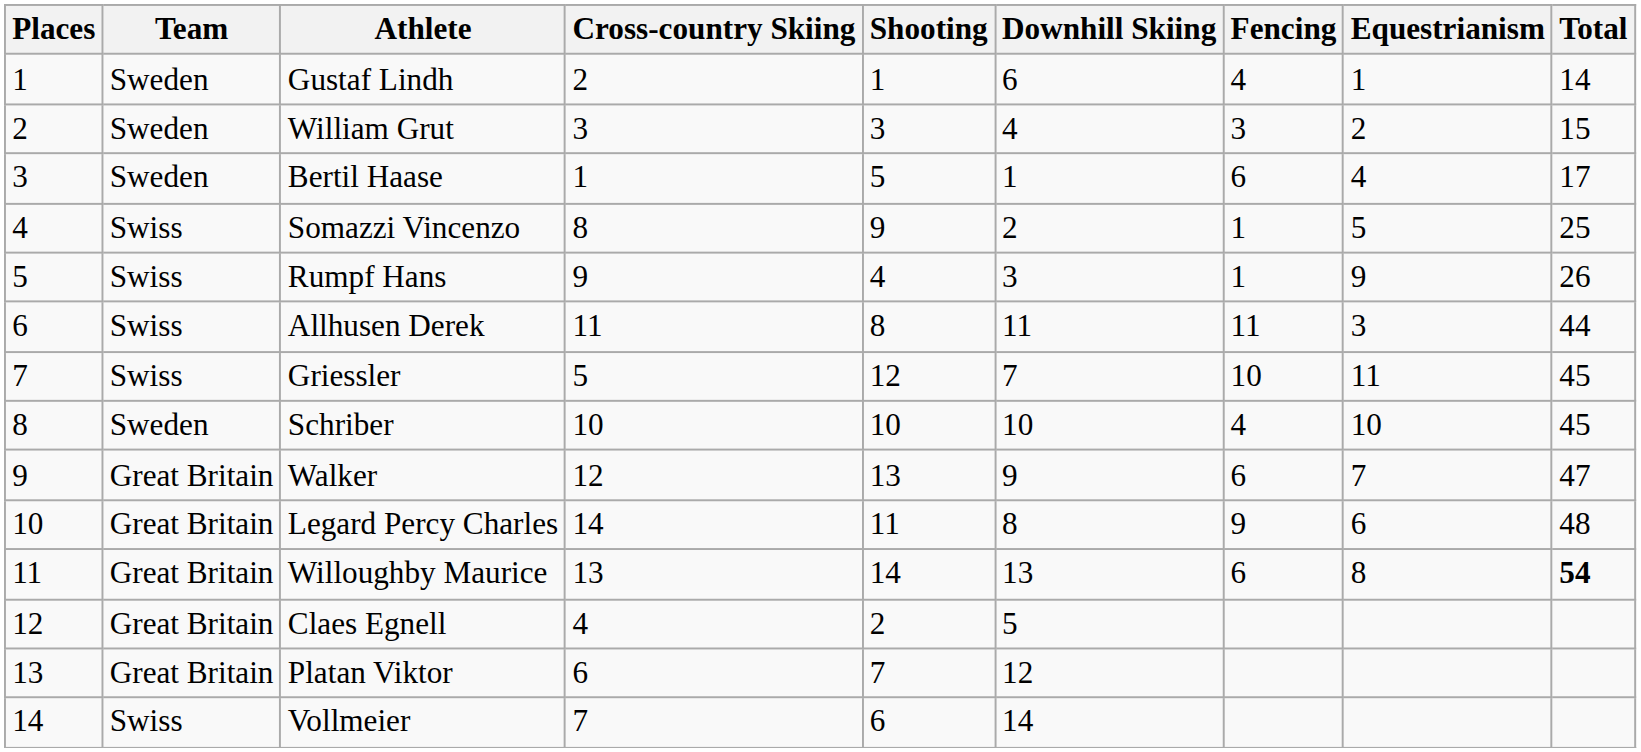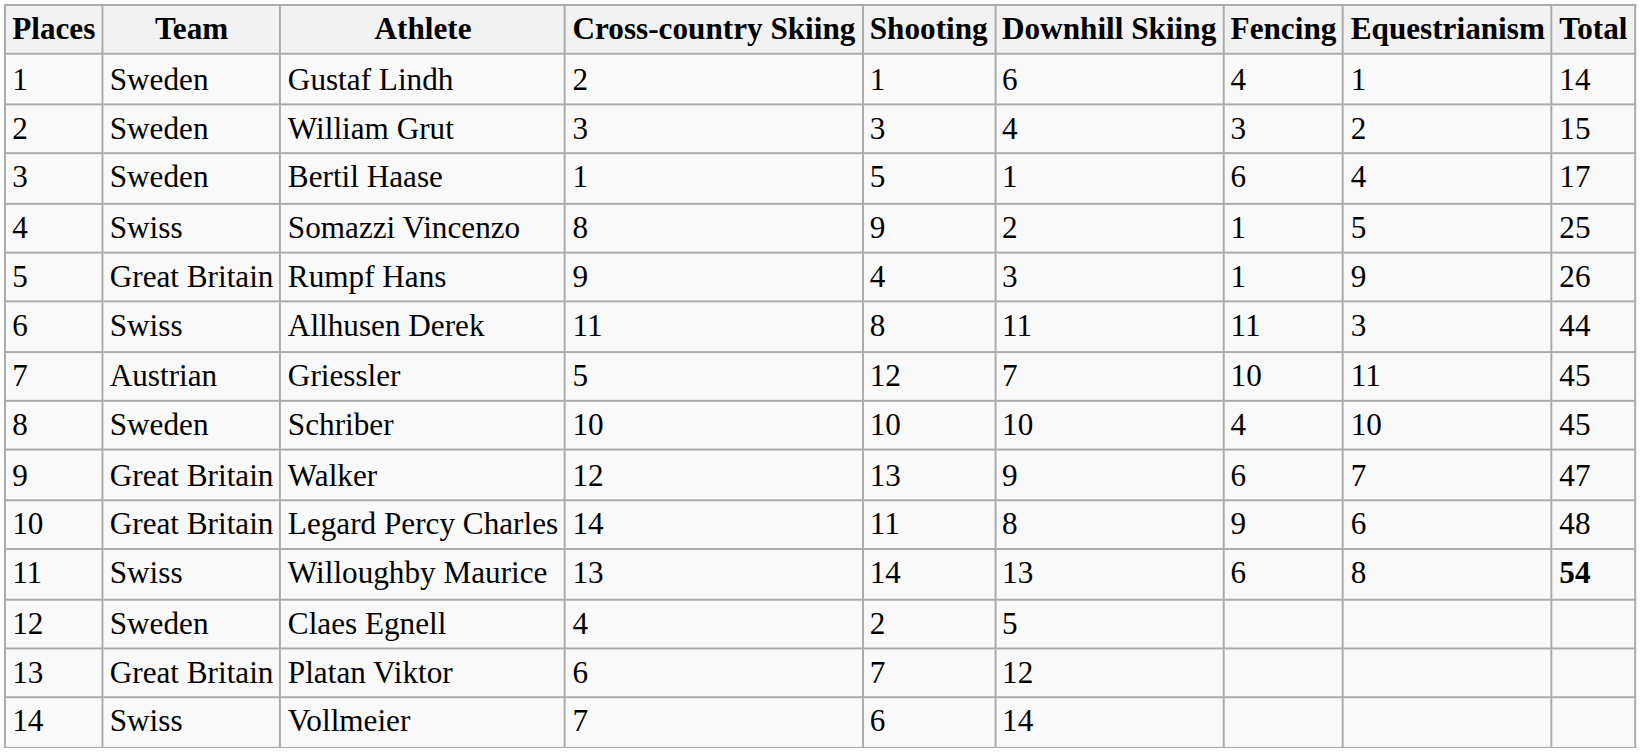 <table class="wikitable">
 <tr>
 <th>Places</th>
 <th>Team</th>
 <th>Athlete</th>
 <th>Cross-country Skiing</th>
 <th>Shooting</th>
 <th>Downhill Skiing</th>
 <th>Fencing</th>
 <th>Equestrianism</th>
 <th>Total</th>
 </tr>
 <tr>
 <td>1</td>
 <td>Sweden</td>
 <td>Gustaf Lindh</td>
 <td>2</td>
 <td>1</td>
 <td>6</td>
 <td>4</td>
 <td>1</td>
 <td>14</td>
 </tr>
 <tr>
 <td>2</td>
 <td>Sweden</td>
 <td>William Grut</td>
 <td>3</td>
 <td>3</td>
 <td>4</td>
 <td>3</td>
 <td>2</td>
 <td>15</td>
 </tr>
 <tr>
 <td>3</td>
 <td>Sweden</td>
 <td>Bertil Haase</td>
 <td>1</td>
 <td>5</td>
 <td>1</td>
 <td>6</td>
 <td>4</td>
 <td>17</td>
 </tr>
 <tr>
 <td>4</td>
 <td>Swiss</td>
 <td>Somazzi Vincenzo</td>
 <td>8</td>
 <td>9</td>
 <td>2</td>
 <td>1</td>
 <td>5</td>
 <td>25</td>
 </tr>
 <tr>
 <td>5</td>
-<td>Swiss</td>
+<td>Great Britain</td>
 <td>Rumpf Hans</td>
 <td>9</td>
 <td>4</td>
 <td>3</td>
 <td>1</td>
 <td>9</td>
 <td>26</td>
 </tr>
 <tr>
 <td>6</td>
 <td>Swiss</td>
 <td>Allhusen Derek</td>
 <td>11</td>
 <td>8</td>
 <td>11</td>
 <td>11</td>
 <td>3</td>
 <td>44</td>
 </tr>
 <tr>
 <td>7</td>
-<td>Swiss</td>
+<td>Austrian</td>
 <td>Griessler</td>
 <td>5</td>
 <td>12</td>
 <td>7</td>
 <td>10</td>
 <td>11</td>
 <td>45</td>
 </tr>
 <tr>
 <td>8</td>
 <td>Sweden</td>
 <td>Schriber</td>
 <td>10</td>
 <td>10</td>
 <td>10</td>
 <td>4</td>
 <td>10</td>
 <td>45</td>
 </tr>
 <tr>
 <td>9</td>
 <td>Great Britain</td>
 <td>Walker</td>
 <td>12</td>
 <td>13</td>
 <td>9</td>
 <td>6</td>
 <td>7</td>
 <td>47</td>
 </tr>
 <tr>
 <td>10</td>
 <td>Great Britain</td>
 <td>Legard Percy Charles</td>
 <td>14</td>
 <td>11</td>
 <td>8</td>
 <td>9</td>
 <td>6</td>
 <td>48</td>
 </tr>
 <tr>
 <td>11</td>
-<td>Great Britain</td>
+<td>Swiss</td>
 <td>Willoughby Maurice</td>
 <td>13</td>
 <td>14</td>
 <td>13</td>
 <td>6</td>
 <td>8</td>
 <td><strong>54</strong></td>
 </tr>
 <tr>
 <td>12</td>
-<td>Great Britain</td>
+<td>Sweden</td>
 <td>Claes Egnell</td>
 <td>4</td>
 <td>2</td>
 <td>5</td>
 <td></td>
 <td></td>
 <td></td>
 </tr>
 <tr>
 <td>13</td>
 <td>Great Britain</td>
 <td>Platan Viktor</td>
 <td>6</td>
 <td>7</td>
 <td>12</td>
 <td></td>
 <td></td>
 <td></td>
 </tr>
 <tr>
 <td>14</td>
 <td>Swiss</td>
 <td>Vollmeier</td>
 <td>7</td>
 <td>6</td>
 <td>14</td>
 <td></td>
 <td></td>
 <td></td>
 </tr>
 <tr>
 </tr>
 </table>
